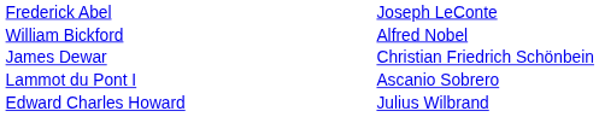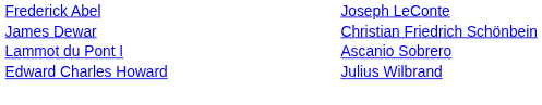 <table style="width: 50%; border: none; text-align: left;">
 <tr>
 <td><a href='#'>Frederick Abel</a></td>
 <td><a href='#'>Joseph LeConte</a></td>
-</tr>
-<tr>
-<td><a href='#'>William Bickford</a></td>
-<td><a href='#'>Alfred Nobel</a></td>
 </tr>
 <tr>
 <td><a href='#'>James Dewar</a></td>
 <td><a href='#'>Christian Friedrich Schönbein</a></td>
 </tr>
 <tr>
 <td><a href='#'>Lammot du Pont I</a></td>
 <td><a href='#'>Ascanio Sobrero</a></td>
 </tr>
 <tr>
 <td><a href='#'>Edward Charles Howard</a></td>
 <td><a href='#'>Julius Wilbrand</a></td>
 </tr>
 </table>
